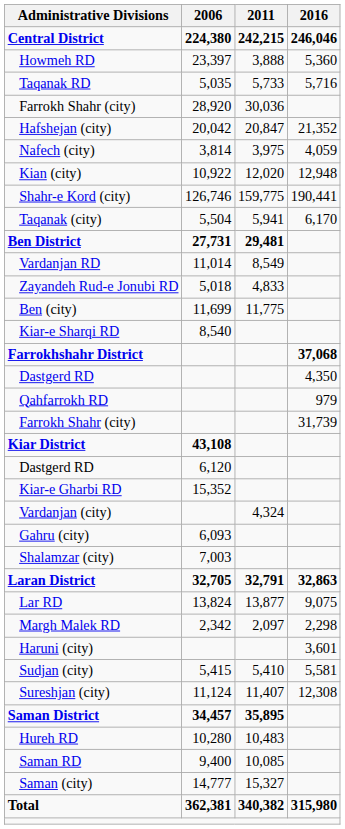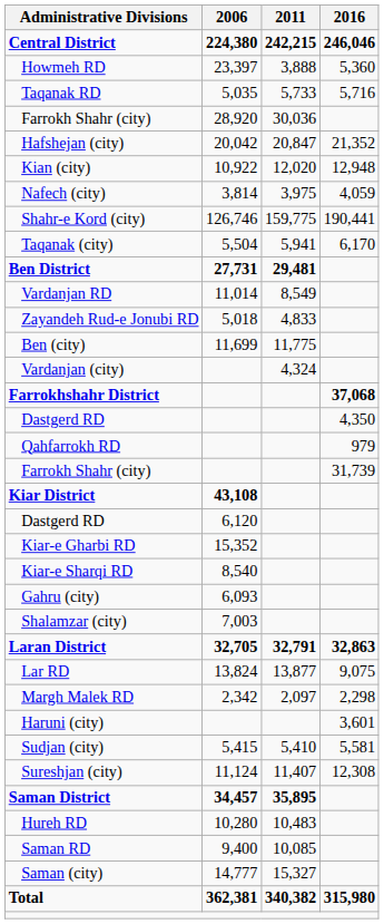 <table class="wikitable">
 <tr>
 <th>Administrative Divisions</th>
 <th>2006</th>
 <th>2011</th>
 <th>2016</th>
 </tr>
 <tr>
 <td><strong><a href='#'>Central District</a></strong></td>
 <td style="text-align: right;"><strong>224,380</strong></td>
 <td style="text-align: right;"><strong>242,215</strong></td>
 <td style="text-align: right;"><strong>246,046</strong></td>
 </tr>
 <tr>
 <td style="padding-left: 1em;"><a href='#'>Howmeh RD</a></td>
 <td style="text-align: right;">23,397</td>
 <td style="text-align: right;">3,888</td>
 <td style="text-align: right;">5,360</td>
 </tr>
 <tr>
 <td style="padding-left: 1em;"><a href='#'>Taqanak RD</a></td>
 <td style="text-align: right;">5,035</td>
 <td style="text-align: right;">5,733</td>
 <td style="text-align: right;">5,716</td>
 </tr>
 <tr>
 <td style="padding-left: 1em;">Farrokh Shahr (city)</td>
 <td style="text-align: right;">28,920</td>
 <td style="text-align: right;">30,036</td>
 <td style="text-align: right;"></td>
 </tr>
 <tr>
 <td style="padding-left: 1em;"><a href='#'>Hafshejan</a> (city)</td>
 <td style="text-align: right;">20,042</td>
 <td style="text-align: right;">20,847</td>
 <td style="text-align: right;">21,352</td>
 </tr>
 <tr>
+<td style="padding-left: 1em;"><a href='#'>Kian</a> (city)</td>
+<td style="text-align: right;">10,922</td>
+<td style="text-align: right;">12,020</td>
+<td style="text-align: right;">12,948</td>
+</tr>
+<tr>
 <td style="padding-left: 1em;"><a href='#'>Nafech</a> (city)</td>
 <td style="text-align: right;">3,814</td>
 <td style="text-align: right;">3,975</td>
 <td style="text-align: right;">4,059</td>
-</tr>
-<tr>
-<td style="padding-left: 1em;"><a href='#'>Kian</a> (city)</td>
-<td style="text-align: right;">10,922</td>
-<td style="text-align: right;">12,020</td>
-<td style="text-align: right;">12,948</td>
 </tr>
 <tr>
 <td style="padding-left: 1em;"><a href='#'>Shahr-e Kord</a> (city)</td>
 <td style="text-align: right;">126,746</td>
 <td style="text-align: right;">159,775</td>
 <td style="text-align: right;">190,441</td>
 </tr>
 <tr>
 <td style="padding-left: 1em;"><a href='#'>Taqanak</a> (city)</td>
 <td style="text-align: right;">5,504</td>
 <td style="text-align: right;">5,941</td>
 <td style="text-align: right;">6,170</td>
 </tr>
 <tr>
 <td><strong><a href='#'>Ben District</a></strong></td>
 <td style="text-align: right;"><strong>27,731</strong></td>
 <td style="text-align: right;"><strong>29,481</strong></td>
 <td style="text-align: right;"></td>
 </tr>
 <tr>
 <td style="padding-left: 1em;"><a href='#'>Vardanjan RD</a></td>
 <td style="text-align: right;">11,014</td>
 <td style="text-align: right;">8,549</td>
 <td style="text-align: right;"></td>
 </tr>
 <tr>
 <td style="padding-left: 1em;"><a href='#'>Zayandeh Rud-e Jonubi RD</a></td>
 <td style="text-align: right;">5,018</td>
 <td style="text-align: right;">4,833</td>
 <td style="text-align: right;"></td>
 </tr>
 <tr>
 <td style="padding-left: 1em;"><a href='#'>Ben</a> (city)</td>
 <td style="text-align: right;">11,699</td>
 <td style="text-align: right;">11,775</td>
 <td style="text-align: right;"></td>
 </tr>
 <tr>
-<td style="padding-left: 1em;"><a href='#'>Kiar-e Sharqi RD</a></td>
-<td style="text-align: right;">8,540</td>
+<td style="padding-left: 1em;"><a href='#'>Vardanjan</a> (city)</td>
 <td style="text-align: right;"></td>
+<td style="text-align: right;">4,324</td>
 <td style="text-align: right;"></td>
 </tr>
 <tr>
 <td><strong><a href='#'>Farrokhshahr District</a></strong></td>
 <td style="text-align: right;"></td>
 <td style="text-align: right;"></td>
 <td style="text-align: right;"><strong>37,068</strong></td>
 </tr>
 <tr>
 <td style="padding-left: 1em;"><a href='#'>Dastgerd RD</a></td>
 <td style="text-align: right;"></td>
 <td style="text-align: right;"></td>
 <td style="text-align: right;">4,350</td>
 </tr>
 <tr>
 <td style="padding-left: 1em;"><a href='#'>Qahfarrokh RD</a></td>
 <td style="text-align: right;"></td>
 <td style="text-align: right;"></td>
 <td style="text-align: right;">979</td>
 </tr>
 <tr>
 <td style="padding-left: 1em;"><a href='#'>Farrokh Shahr</a> (city)</td>
 <td style="text-align: right;"></td>
 <td style="text-align: right;"></td>
 <td style="text-align: right;">31,739</td>
 </tr>
 <tr>
 <td><strong><a href='#'>Kiar District</a></strong></td>
 <td style="text-align: right;"><strong>43,108</strong></td>
 <td style="text-align: right;"></td>
 <td style="text-align: right;"></td>
 </tr>
 <tr>
 <td style="padding-left: 1em;">Dastgerd RD</td>
 <td style="text-align: right;">6,120</td>
 <td style="text-align: right;"></td>
 <td style="text-align: right;"></td>
 </tr>
 <tr>
 <td style="padding-left: 1em;"><a href='#'>Kiar-e Gharbi RD</a></td>
 <td style="text-align: right;">15,352</td>
 <td style="text-align: right;"></td>
 <td style="text-align: right;"></td>
 </tr>
 <tr>
-<td style="padding-left: 1em;"><a href='#'>Vardanjan</a> (city)</td>
+<td style="padding-left: 1em;"><a href='#'>Kiar-e Sharqi RD</a></td>
+<td style="text-align: right;">8,540</td>
 <td style="text-align: right;"></td>
-<td style="text-align: right;">4,324</td>
 <td style="text-align: right;"></td>
 </tr>
 <tr>
 <td style="padding-left: 1em;"><a href='#'>Gahru</a> (city)</td>
 <td style="text-align: right;">6,093</td>
 <td style="text-align: right;"></td>
 <td style="text-align: right;"></td>
 </tr>
 <tr>
 <td style="padding-left: 1em;"><a href='#'>Shalamzar</a> (city)</td>
 <td style="text-align: right;">7,003</td>
 <td style="text-align: right;"></td>
 <td style="text-align: right;"></td>
 </tr>
 <tr>
 <td><strong><a href='#'>Laran District</a></strong></td>
 <td style="text-align: right;"><strong>32,705</strong></td>
 <td style="text-align: right;"><strong>32,791</strong></td>
 <td style="text-align: right;"><strong>32,863</strong></td>
 </tr>
 <tr>
 <td style="padding-left: 1em;"><a href='#'>Lar RD</a></td>
 <td style="text-align: right;">13,824</td>
 <td style="text-align: right;">13,877</td>
 <td style="text-align: right;">9,075</td>
 </tr>
 <tr>
 <td style="padding-left: 1em;"><a href='#'>Margh Malek RD</a></td>
 <td style="text-align: right;">2,342</td>
 <td style="text-align: right;">2,097</td>
 <td style="text-align: right;">2,298</td>
 </tr>
 <tr>
 <td style="padding-left: 1em;"><a href='#'>Haruni</a> (city)</td>
 <td style="text-align: right;"></td>
 <td style="text-align: right;"></td>
 <td style="text-align: right;">3,601</td>
 </tr>
 <tr>
 <td style="padding-left: 1em;"><a href='#'>Sudjan</a> (city)</td>
 <td style="text-align: right;">5,415</td>
 <td style="text-align: right;">5,410</td>
 <td style="text-align: right;">5,581</td>
 </tr>
 <tr>
 <td style="padding-left: 1em;"><a href='#'>Sureshjan</a> (city)</td>
 <td style="text-align: right;">11,124</td>
 <td style="text-align: right;">11,407</td>
 <td style="text-align: right;">12,308</td>
 </tr>
 <tr>
 <td><strong><a href='#'>Saman District</a></strong></td>
 <td style="text-align: right;"><strong>34,457</strong></td>
 <td style="text-align: right;"><strong>35,895</strong></td>
 <td style="text-align: right;"></td>
 </tr>
 <tr>
 <td style="padding-left: 1em;"><a href='#'>Hureh RD</a></td>
 <td style="text-align: right;">10,280</td>
 <td style="text-align: right;">10,483</td>
 <td style="text-align: right;"></td>
 </tr>
 <tr>
 <td style="padding-left: 1em;"><a href='#'>Saman RD</a></td>
 <td style="text-align: right;">9,400</td>
 <td style="text-align: right;">10,085</td>
 <td style="text-align: right;"></td>
 </tr>
 <tr>
 <td style="padding-left: 1em;"><a href='#'>Saman</a> (city)</td>
 <td style="text-align: right;">14,777</td>
 <td style="text-align: right;">15,327</td>
 <td style="text-align: right;"></td>
 </tr>
 <tr>
 <td><strong>Total</strong></td>
 <td style="text-align: right;"><strong>362,381</strong></td>
 <td style="text-align: right;"><strong>340,382</strong></td>
 <td style="text-align: right;"><strong>315,980</strong></td>
 </tr>
 <tr>
 <td colspan=4></td>
 </tr>
 </table>
